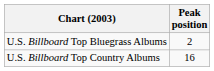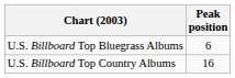 <table class="wikitable">
 <tr>
 <th>Chart (2003)</th>
 <th>Peak<br>position</th>
 </tr>
 <tr>
 <td>U.S. <em>Billboard</em> Top Bluegrass Albums</td>
-<td align="center">2</td>
+<td align="center">6</td>
 </tr>
 <tr>
 <td>U.S. <em>Billboard</em> Top Country Albums</td>
 <td align="center">16</td>
 </tr>
 </table>
